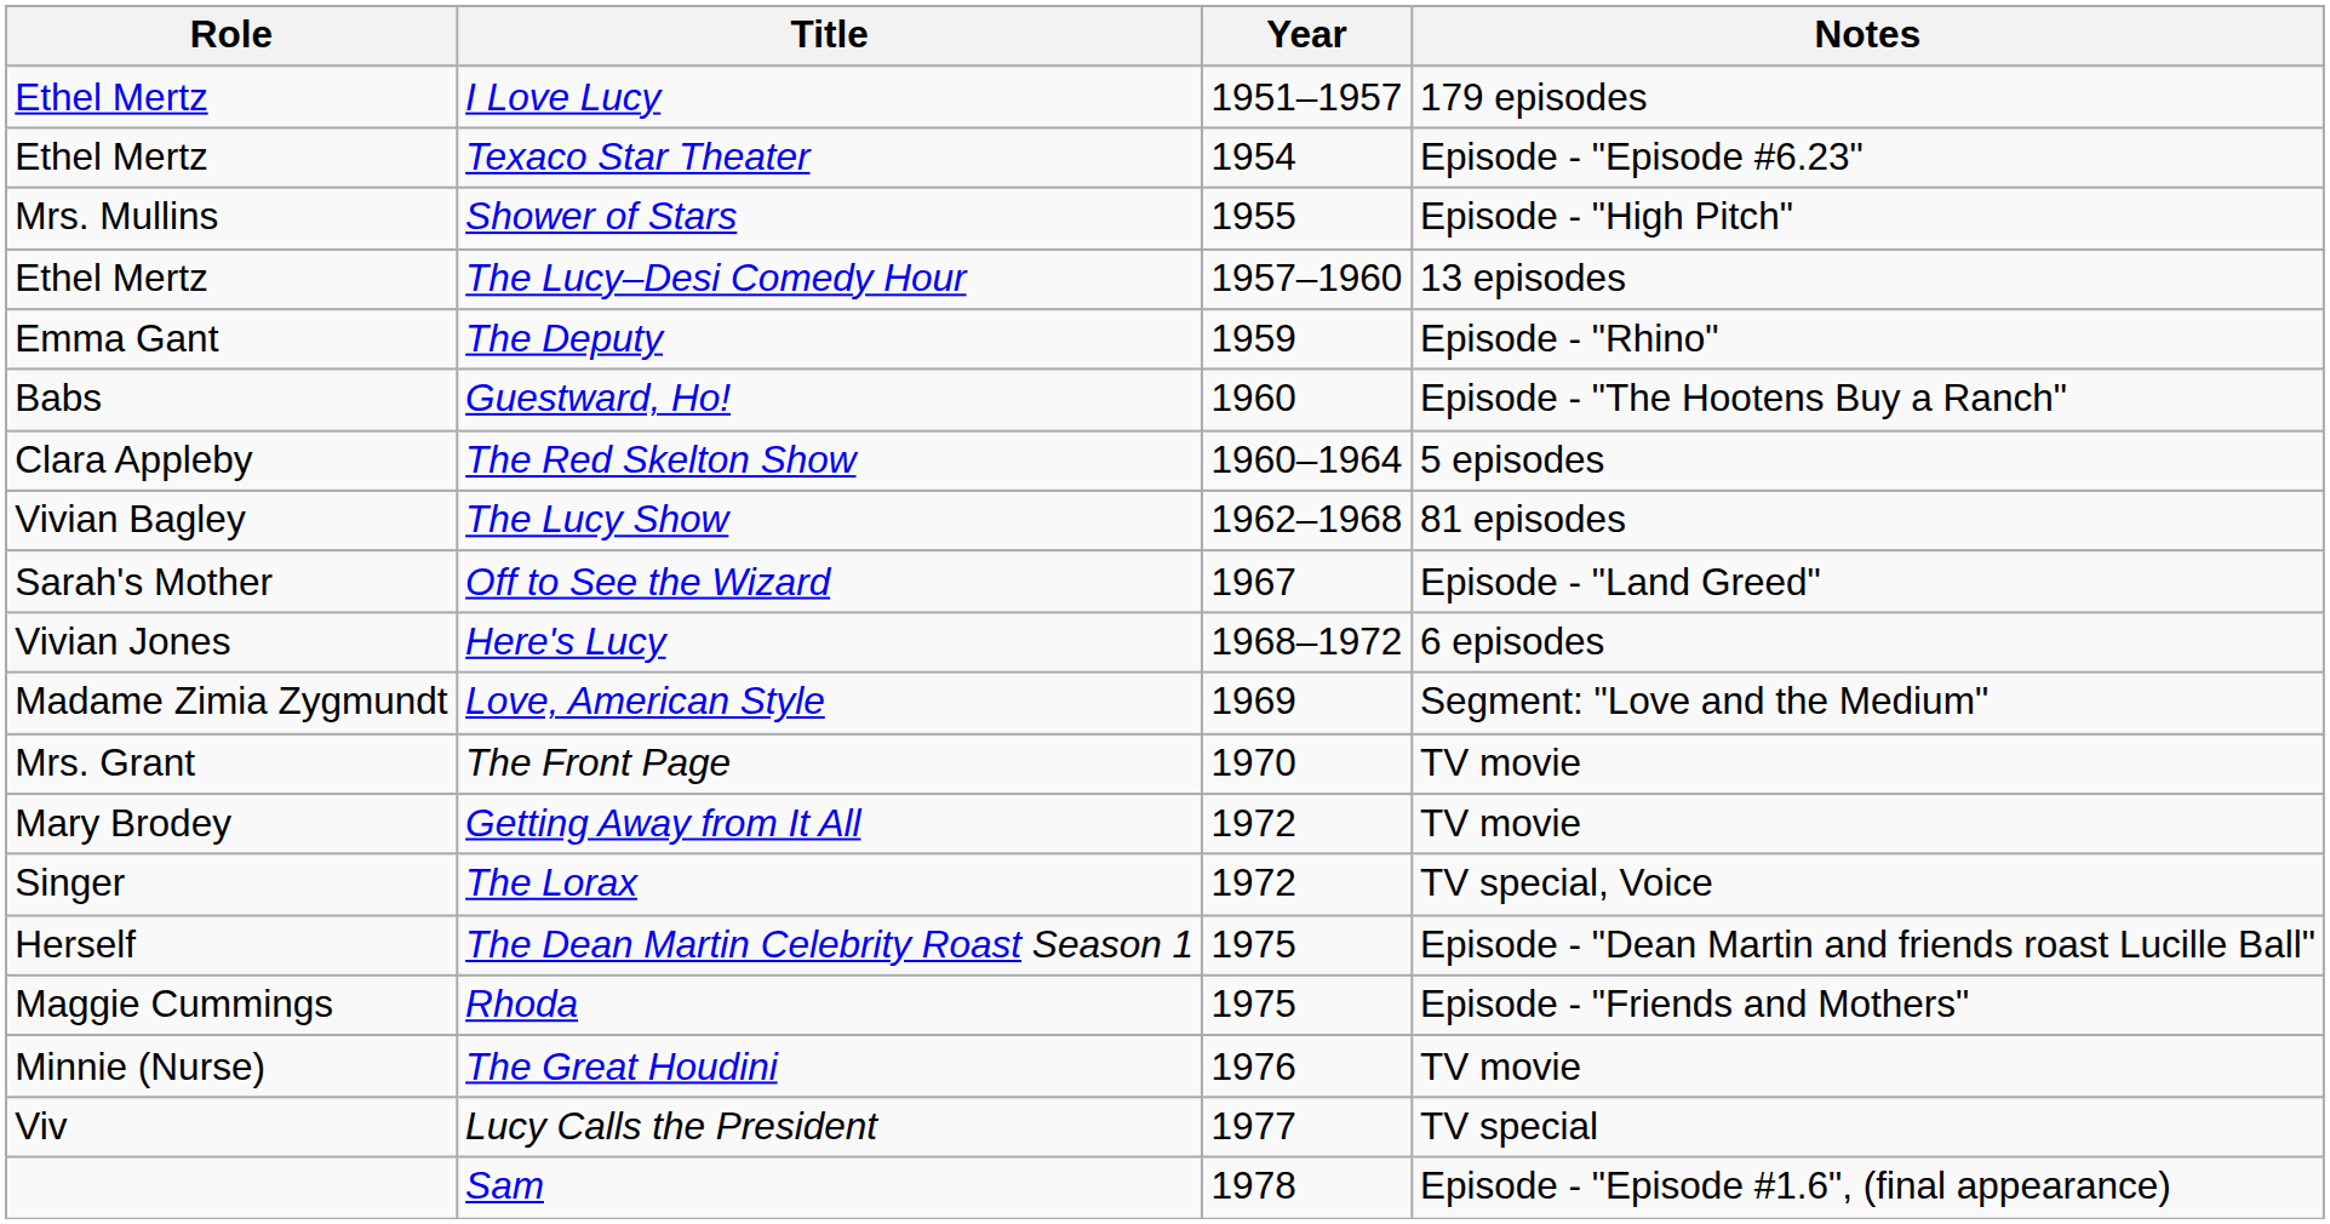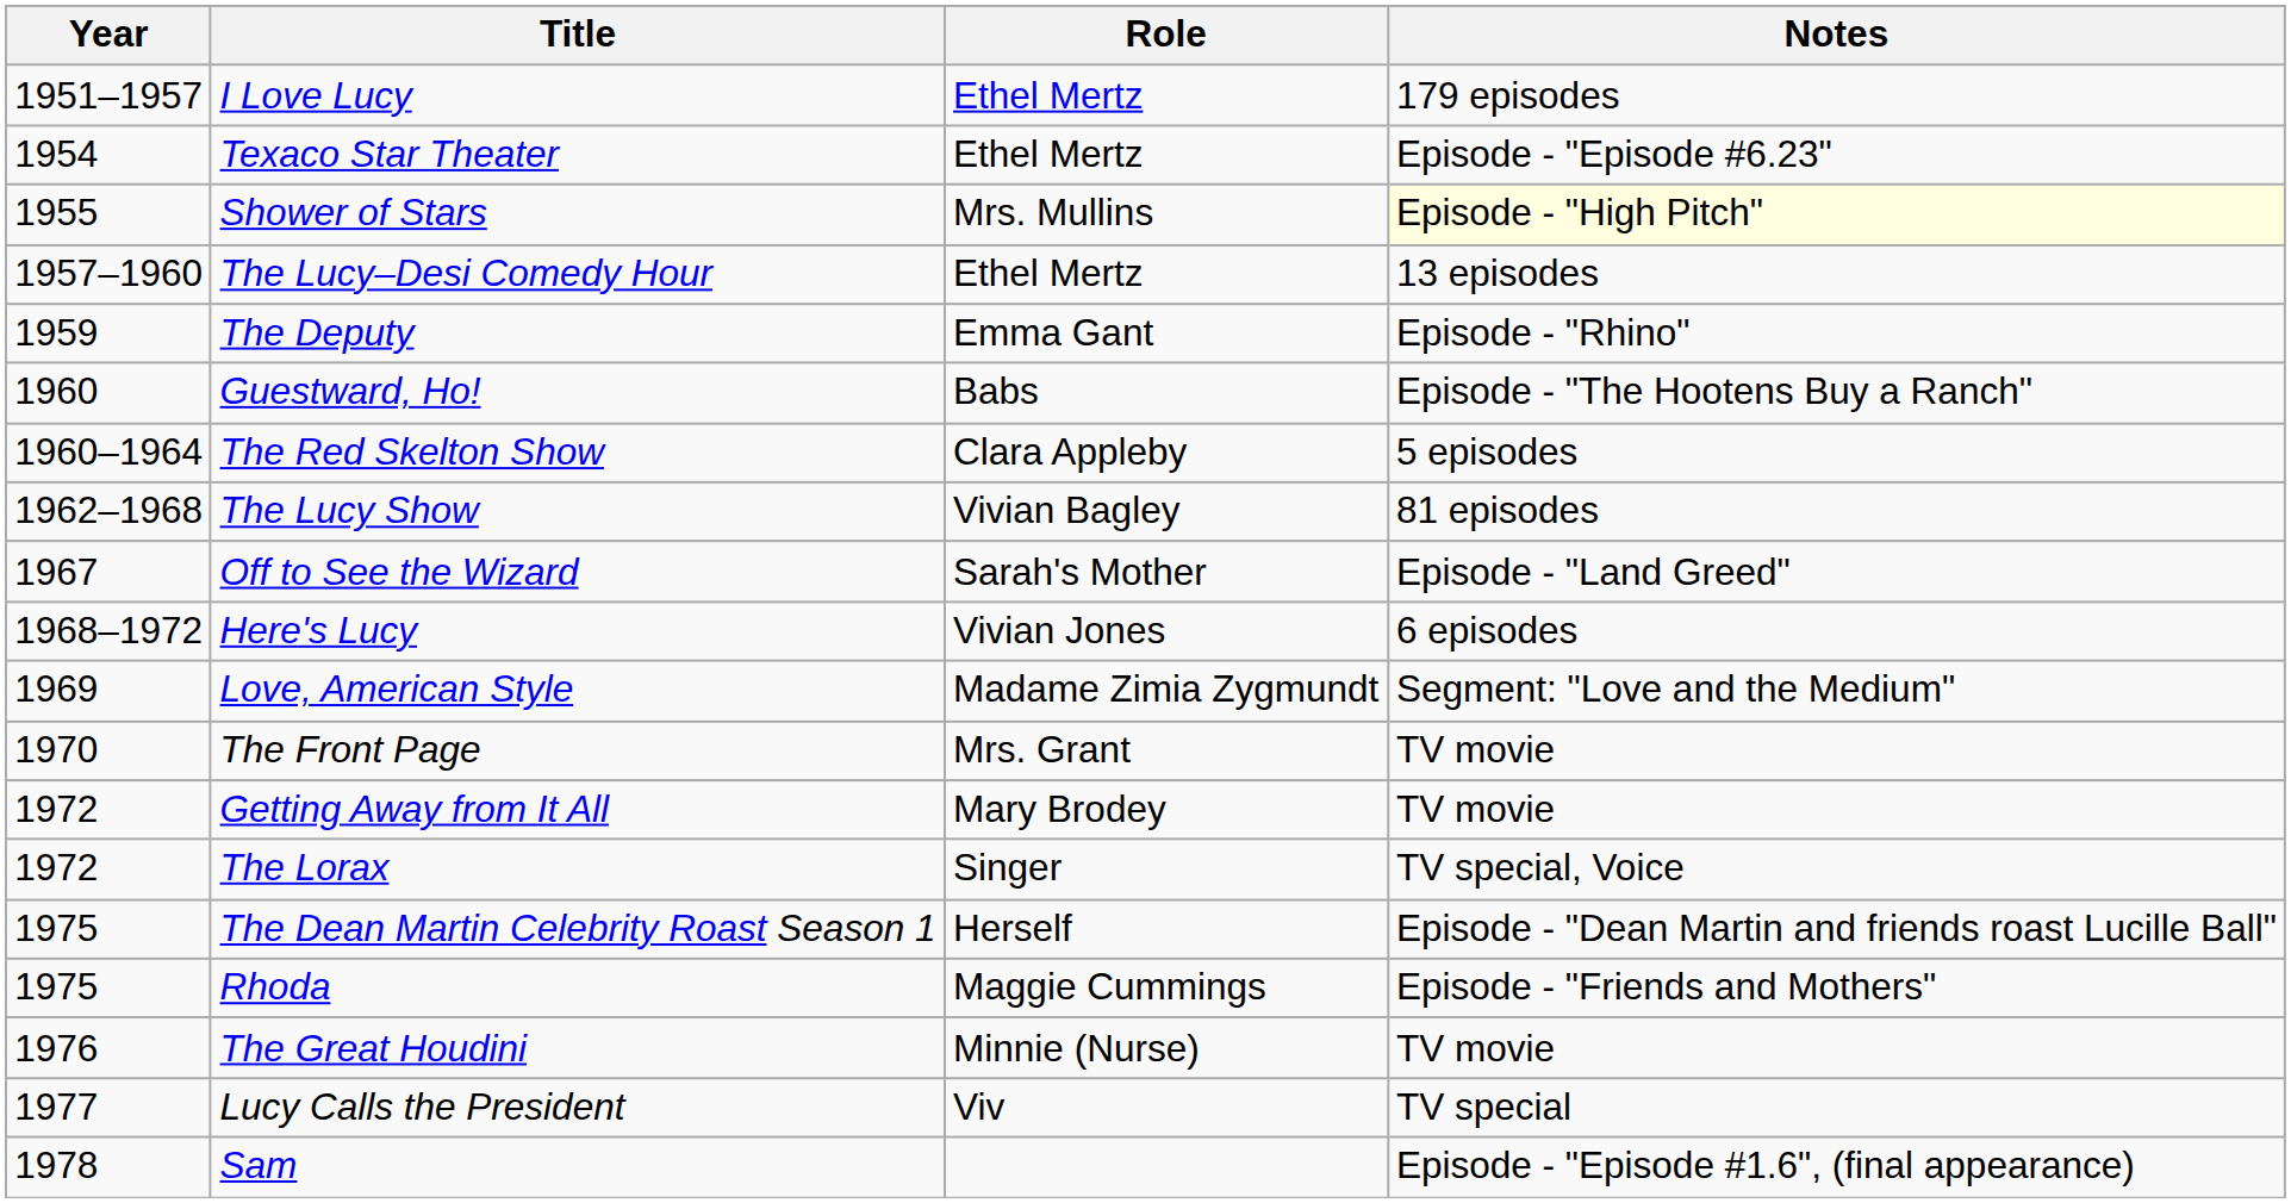 <table class="wikitable">
 <tr>
+<th>Year</th>
+<th>Title</th>
 <th>Role</th>
-<th>Title</th>
-<th>Year</th>
 <th>Notes</th>
 </tr>
 <tr>
+<td>1951–1957</td>
+<td><em><a href='#'>I Love Lucy</a></em></td>
 <td><a href='#'>Ethel Mertz</a></td>
-<td><em><a href='#'>I Love Lucy</a></em></td>
-<td>1951–1957</td>
 <td>179 episodes</td>
 </tr>
 <tr>
+<td>1954</td>
+<td><em><a href='#'>Texaco Star Theater</a></em></td>
 <td>Ethel Mertz</td>
-<td><em><a href='#'>Texaco Star Theater</a></em></td>
-<td>1954</td>
 <td>Episode - "Episode #6.23"</td>
 </tr>
 <tr>
+<td>1955</td>
+<td><em><a href='#'>Shower of Stars</a></em></td>
 <td>Mrs. Mullins</td>
-<td><em><a href='#'>Shower of Stars</a></em></td>
-<td>1955</td>
-<td>Episode - "High Pitch"</td>
+<td style="background: lightyellow;">Episode - "High Pitch"</td>
 </tr>
 <tr>
+<td>1957–1960</td>
+<td><em><a href='#'>The Lucy–Desi Comedy Hour</a></em></td>
 <td>Ethel Mertz</td>
-<td><em><a href='#'>The Lucy–Desi Comedy Hour</a></em></td>
-<td>1957–1960</td>
 <td>13 episodes</td>
 </tr>
 <tr>
+<td>1959</td>
+<td><em><a href='#'>The Deputy</a></em></td>
 <td>Emma Gant</td>
-<td><em><a href='#'>The Deputy</a></em></td>
-<td>1959</td>
 <td>Episode - "Rhino"</td>
 </tr>
 <tr>
+<td>1960</td>
+<td><em><a href='#'>Guestward, Ho!</a></em></td>
 <td>Babs</td>
-<td><em><a href='#'>Guestward, Ho!</a></em></td>
-<td>1960</td>
 <td>Episode - "The Hootens Buy a Ranch"</td>
 </tr>
 <tr>
+<td>1960–1964</td>
+<td><em><a href='#'>The Red Skelton Show</a></em></td>
 <td>Clara Appleby</td>
-<td><em><a href='#'>The Red Skelton Show</a></em></td>
-<td>1960–1964</td>
 <td>5 episodes</td>
 </tr>
 <tr>
+<td>1962–1968</td>
+<td><em><a href='#'>The Lucy Show</a></em></td>
 <td>Vivian Bagley</td>
-<td><em><a href='#'>The Lucy Show</a></em></td>
-<td>1962–1968</td>
 <td>81 episodes</td>
 </tr>
 <tr>
+<td>1967</td>
+<td><em><a href='#'>Off to See the Wizard</a></em></td>
 <td>Sarah's Mother</td>
-<td><em><a href='#'>Off to See the Wizard</a></em></td>
-<td>1967</td>
 <td>Episode - "Land Greed"</td>
 </tr>
 <tr>
+<td>1968–1972</td>
+<td><em><a href='#'>Here's Lucy</a></em></td>
 <td>Vivian Jones</td>
-<td><em><a href='#'>Here's Lucy</a></em></td>
-<td>1968–1972</td>
 <td>6 episodes</td>
 </tr>
 <tr>
+<td>1969</td>
+<td><em><a href='#'>Love, American Style</a></em></td>
 <td>Madame Zimia Zygmundt</td>
-<td><em><a href='#'>Love, American Style</a></em></td>
-<td>1969</td>
 <td>Segment: "Love and the Medium"</td>
 </tr>
 <tr>
+<td>1970</td>
+<td><em>The Front Page</em></td>
 <td>Mrs. Grant</td>
-<td><em>The Front Page</em></td>
-<td>1970</td>
 <td>TV movie</td>
 </tr>
 <tr>
+<td>1972</td>
+<td><em><a href='#'>Getting Away from It All</a></em></td>
 <td>Mary Brodey</td>
-<td><em><a href='#'>Getting Away from It All</a></em></td>
-<td>1972</td>
 <td>TV movie</td>
 </tr>
 <tr>
+<td>1972</td>
+<td><em><a href='#'>The Lorax</a></em></td>
 <td>Singer</td>
-<td><em><a href='#'>The Lorax</a></em></td>
-<td>1972</td>
 <td>TV special, Voice</td>
 </tr>
 <tr>
+<td>1975</td>
+<td><em><a href='#'>The Dean Martin Celebrity Roast</a> Season 1</em></td>
 <td>Herself</td>
-<td><em><a href='#'>The Dean Martin Celebrity Roast</a> Season 1</em></td>
-<td>1975</td>
 <td>Episode - "Dean Martin and friends roast Lucille Ball"</td>
 </tr>
 <tr>
+<td>1975</td>
+<td><em><a href='#'>Rhoda</a></em></td>
 <td>Maggie Cummings</td>
-<td><em><a href='#'>Rhoda</a></em></td>
-<td>1975</td>
 <td>Episode - "Friends and Mothers"</td>
 </tr>
 <tr>
+<td>1976</td>
+<td><em><a href='#'>The Great Houdini</a></em></td>
 <td>Minnie (Nurse)</td>
-<td><em><a href='#'>The Great Houdini</a></em></td>
-<td>1976</td>
 <td>TV movie</td>
 </tr>
 <tr>
+<td>1977</td>
+<td><em>Lucy Calls the President</em></td>
 <td>Viv</td>
-<td><em>Lucy Calls the President</em></td>
-<td>1977</td>
 <td>TV special</td>
 </tr>
 <tr>
+<td>1978</td>
+<td><em><a href='#'>Sam</a></em></td>
 <td></td>
-<td><em><a href='#'>Sam</a></em></td>
-<td>1978</td>
 <td>Episode - "Episode #1.6", (final appearance)</td>
 </tr>
 </table>
